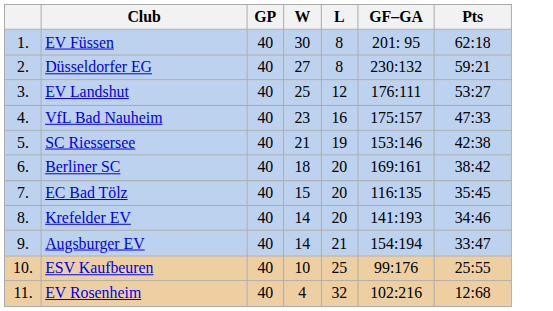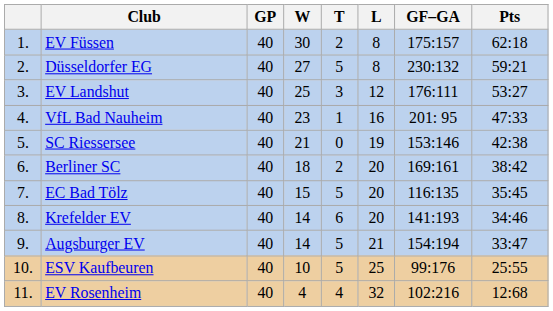 <table class="wikitable">
 <tr>
 <th width="30"></th>
 <th width="200">Club</th>
 <th width="30">GP</th>
 <th width="30">W</th>
+<th width="30">T</th>
 <th width="30">L</th>
 <th width="70">GF–GA</th>
 <th width="70">Pts</th>
 </tr>
 <tr bgcolor="#BCD2EE" align="center">
 <td>1.</td>
 <td align="left"><a href='#'>EV Füssen</a></td>
 <td>40</td>
 <td>30</td>
+<td>2</td>
 <td>8</td>
-<td>201: 95</td>
+<td>175:157</td>
 <td>62:18</td>
 </tr>
 <tr bgcolor=#BCD2EE align="center">
 <td>2.</td>
 <td align="left"><a href='#'>Düsseldorfer EG</a></td>
 <td>40</td>
 <td>27</td>
+<td>5</td>
 <td>8</td>
 <td>230:132</td>
 <td>59:21</td>
 </tr>
 <tr bgcolor=#BCD2EE align="center">
 <td>3.</td>
 <td align="left"><a href='#'>EV Landshut</a></td>
 <td>40</td>
 <td>25</td>
+<td>3</td>
 <td>12</td>
 <td>176:111</td>
 <td>53:27</td>
 </tr>
 <tr bgcolor=#BCD2EE align="center">
 <td>4.</td>
 <td align="left"><a href='#'>VfL Bad Nauheim</a></td>
 <td>40</td>
 <td>23</td>
+<td>1</td>
 <td>16</td>
-<td>175:157</td>
+<td>201: 95</td>
 <td>47:33</td>
 </tr>
 <tr bgcolor=#BCD2EE align="center">
 <td>5.</td>
 <td align="left"><a href='#'>SC Riessersee</a></td>
 <td>40</td>
 <td>21</td>
+<td>0</td>
 <td>19</td>
 <td>153:146</td>
 <td>42:38</td>
 </tr>
 <tr bgcolor=#BCD2EE align="center">
 <td>6.</td>
 <td align="left"><a href='#'>Berliner SC</a></td>
 <td>40</td>
 <td>18</td>
+<td>2</td>
 <td>20</td>
 <td>169:161</td>
 <td>38:42</td>
 </tr>
 <tr bgcolor=#BCD2EE align="center">
 <td>7.</td>
 <td align="left"><a href='#'>EC Bad Tölz</a></td>
 <td>40</td>
 <td>15</td>
+<td>5</td>
 <td>20</td>
 <td>116:135</td>
 <td>35:45</td>
 </tr>
 <tr bgcolor=#BCD2EE align="center">
 <td>8.</td>
 <td align="left"><a href='#'>Krefelder EV</a></td>
 <td>40</td>
 <td>14</td>
+<td>6</td>
 <td>20</td>
 <td>141:193</td>
 <td>34:46</td>
 </tr>
 <tr bgcolor=#BCD2EE align="center">
 <td>9.</td>
 <td align="left"><a href='#'>Augsburger EV</a></td>
 <td>40</td>
 <td>14</td>
+<td>5</td>
 <td>21</td>
 <td>154:194</td>
 <td>33:47</td>
 </tr>
 <tr bgcolor=#EECFA1 align="center">
 <td>10.</td>
 <td align="left"><a href='#'>ESV Kaufbeuren</a></td>
 <td>40</td>
 <td>10</td>
+<td>5</td>
 <td>25</td>
 <td>99:176</td>
 <td>25:55</td>
 </tr>
 <tr bgcolor=#EECFA1 align="center">
 <td>11.</td>
 <td align="left"><a href='#'>EV Rosenheim</a></td>
 <td>40</td>
 <td>4</td>
+<td>4</td>
 <td>32</td>
 <td>102:216</td>
 <td>12:68</td>
 </tr>
 </table>
